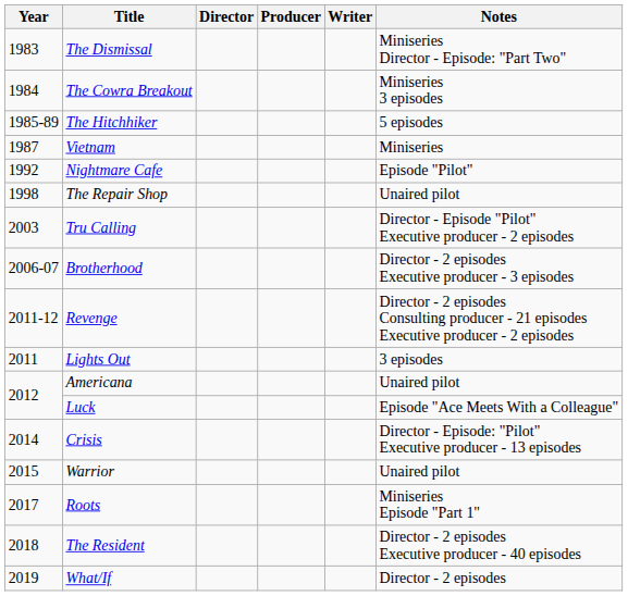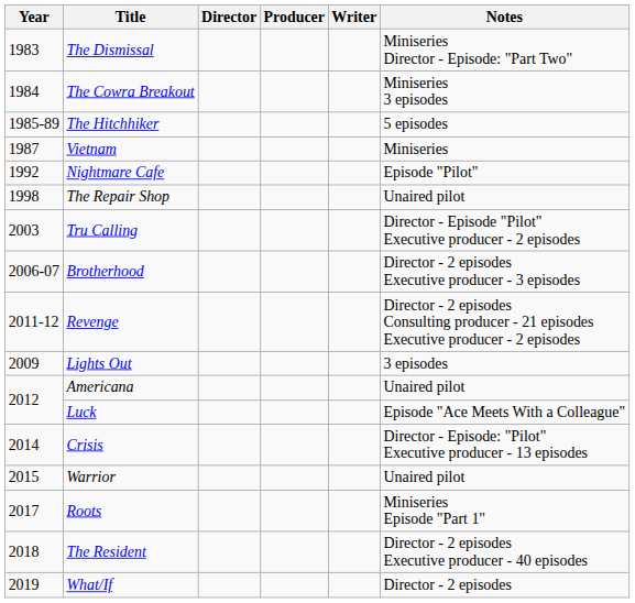 <table class="wikitable">
 <tr>
 <th>Year</th>
 <th>Title</th>
 <th>Director</th>
 <th>Producer</th>
 <th>Writer</th>
 <th>Notes</th>
 </tr>
 <tr>
 <td>1983</td>
 <td><em><a href='#'>The Dismissal</a></em></td>
 <td></td>
 <td></td>
 <td></td>
 <td>Miniseries<br>Director - Episode: "Part Two"</td>
 </tr>
 <tr>
 <td>1984</td>
 <td><em><a href='#'>The Cowra Breakout</a></em></td>
 <td></td>
 <td></td>
 <td></td>
 <td>Miniseries<br>3 episodes</td>
 </tr>
 <tr>
 <td>1985-89</td>
 <td><em><a href='#'>The Hitchhiker</a></em></td>
 <td></td>
 <td></td>
 <td></td>
 <td>5 episodes</td>
 </tr>
 <tr>
 <td>1987</td>
 <td><a href='#'><em>Vietnam</em></a></td>
 <td></td>
 <td></td>
 <td></td>
 <td>Miniseries</td>
 </tr>
 <tr>
 <td>1992</td>
 <td><em><a href='#'>Nightmare Cafe</a></em></td>
 <td></td>
 <td></td>
 <td></td>
 <td>Episode "Pilot"</td>
 </tr>
 <tr>
 <td>1998</td>
 <td><em>The Repair Shop</em></td>
 <td></td>
 <td></td>
 <td></td>
 <td>Unaired pilot</td>
 </tr>
 <tr>
 <td>2003</td>
 <td><em><a href='#'>Tru Calling</a></em></td>
 <td></td>
 <td></td>
 <td></td>
 <td>Director - Episode "Pilot"<br>Executive producer - 2 episodes</td>
 </tr>
 <tr>
 <td>2006-07</td>
 <td><em><a href='#'>Brotherhood</a></em></td>
 <td></td>
 <td></td>
 <td></td>
 <td>Director - 2 episodes<br>Executive producer - 3 episodes</td>
 </tr>
 <tr>
 <td>2011-12</td>
 <td><em><a href='#'>Revenge</a></em></td>
 <td></td>
 <td></td>
 <td></td>
 <td>Director - 2 episodes<br>Consulting producer - 21 episodes<br>Executive producer - 2 episodes</td>
 </tr>
 <tr>
-<td>2011</td>
+<td>2009</td>
 <td><em><a href='#'>Lights Out</a></em></td>
 <td></td>
 <td></td>
 <td></td>
 <td>3 episodes</td>
 </tr>
 <tr>
 <td rowspan="2">2012</td>
 <td><em>Americana</em></td>
 <td></td>
 <td></td>
 <td></td>
 <td>Unaired pilot</td>
 </tr>
 <tr>
 <td><em><a href='#'>Luck</a></em></td>
 <td></td>
 <td></td>
 <td></td>
 <td>Episode "Ace Meets With a Colleague"</td>
 </tr>
 <tr>
 <td>2014</td>
 <td><em><a href='#'>Crisis</a></em></td>
 <td></td>
 <td></td>
 <td></td>
 <td>Director - Episode: "Pilot"<br>Executive producer - 13 episodes</td>
 </tr>
 <tr>
 <td>2015</td>
 <td><em>Warrior</em></td>
 <td></td>
 <td></td>
 <td></td>
 <td>Unaired pilot</td>
 </tr>
 <tr>
 <td>2017</td>
 <td><em><a href='#'>Roots</a></em></td>
 <td></td>
 <td></td>
 <td></td>
 <td>Miniseries<br>Episode "Part 1"</td>
 </tr>
 <tr>
 <td>2018</td>
 <td><em><a href='#'>The Resident</a></em></td>
 <td></td>
 <td></td>
 <td></td>
 <td>Director - 2 episodes<br>Executive producer - 40 episodes</td>
 </tr>
 <tr>
 <td>2019</td>
 <td><em><a href='#'>What/If</a></em></td>
 <td></td>
 <td></td>
 <td></td>
 <td>Director - 2 episodes</td>
 </tr>
 </table>
